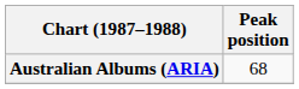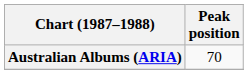 <table class="wikitable sortable plainrowheaders" style="text-align:center">
 <tr>
 <th scope="col">Chart (1987–1988)</th>
 <th scope="col">Peak<br>position</th>
 </tr>
 <tr>
 <th scope="row">Australian Albums (<a href='#'>ARIA</a>)</th>
-<td>68</td>
+<td>70</td>
 </tr>
 <tr>
 </tr>
 <tr>
 </tr>
 <tr>
 </tr>
 <tr>
 </tr>
 </table>
